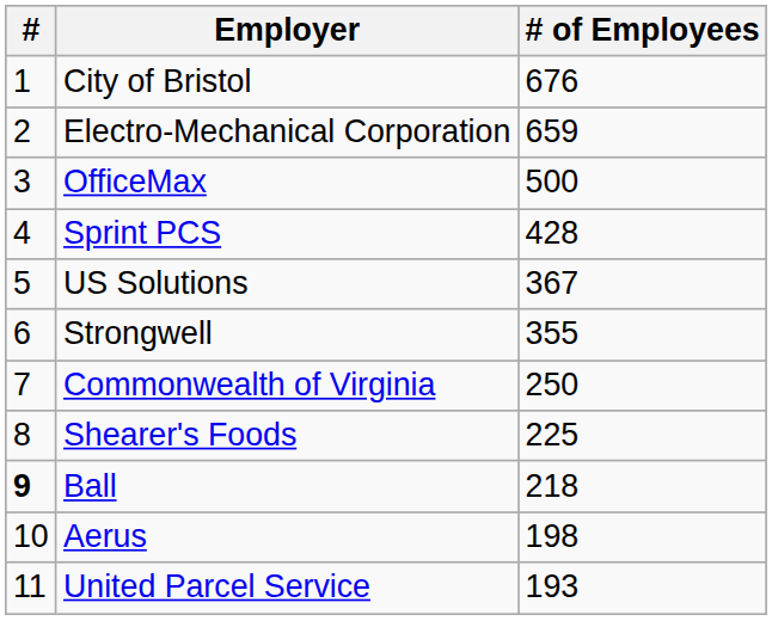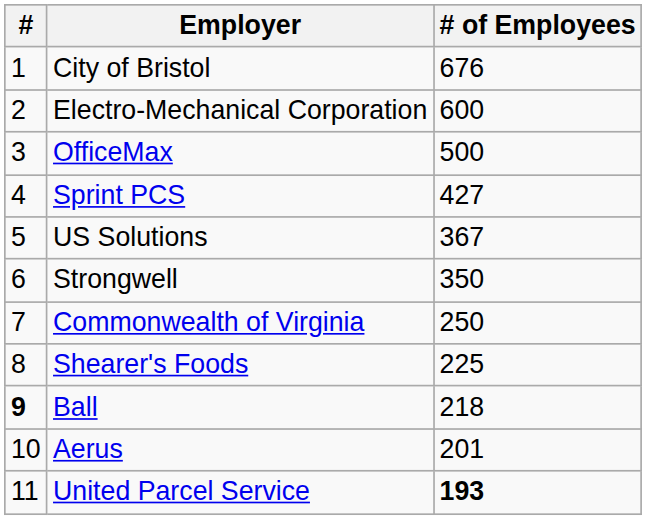 <table class="wikitable">
 <tr>
 <th>#</th>
 <th>Employer</th>
 <th># of Employees</th>
 </tr>
 <tr>
 <td>1</td>
 <td>City of Bristol</td>
 <td>676</td>
 </tr>
 <tr>
 <td>2</td>
 <td>Electro-Mechanical Corporation</td>
-<td>659</td>
+<td>600</td>
 </tr>
 <tr>
 <td>3</td>
 <td><a href='#'>OfficeMax</a></td>
 <td>500</td>
 </tr>
 <tr>
 <td>4</td>
 <td><a href='#'>Sprint PCS</a></td>
-<td>428</td>
+<td>427</td>
 </tr>
 <tr>
 <td>5</td>
 <td>US Solutions</td>
 <td>367</td>
 </tr>
 <tr>
 <td>6</td>
 <td>Strongwell</td>
-<td>355</td>
+<td>350</td>
 </tr>
 <tr>
 <td>7</td>
 <td><a href='#'>Commonwealth of Virginia</a></td>
 <td>250</td>
 </tr>
 <tr>
 <td>8</td>
 <td><a href='#'>Shearer's Foods</a></td>
 <td>225</td>
 </tr>
 <tr>
 <td><strong>9</strong></td>
 <td><a href='#'>Ball</a></td>
 <td>218</td>
 </tr>
 <tr>
 <td>10</td>
 <td><a href='#'>Aerus</a></td>
-<td>198</td>
+<td>201</td>
 </tr>
 <tr>
 <td>11</td>
 <td><a href='#'>United Parcel Service</a></td>
-<td>193</td>
+<td><strong>193</strong></td>
 </tr>
 </table>
